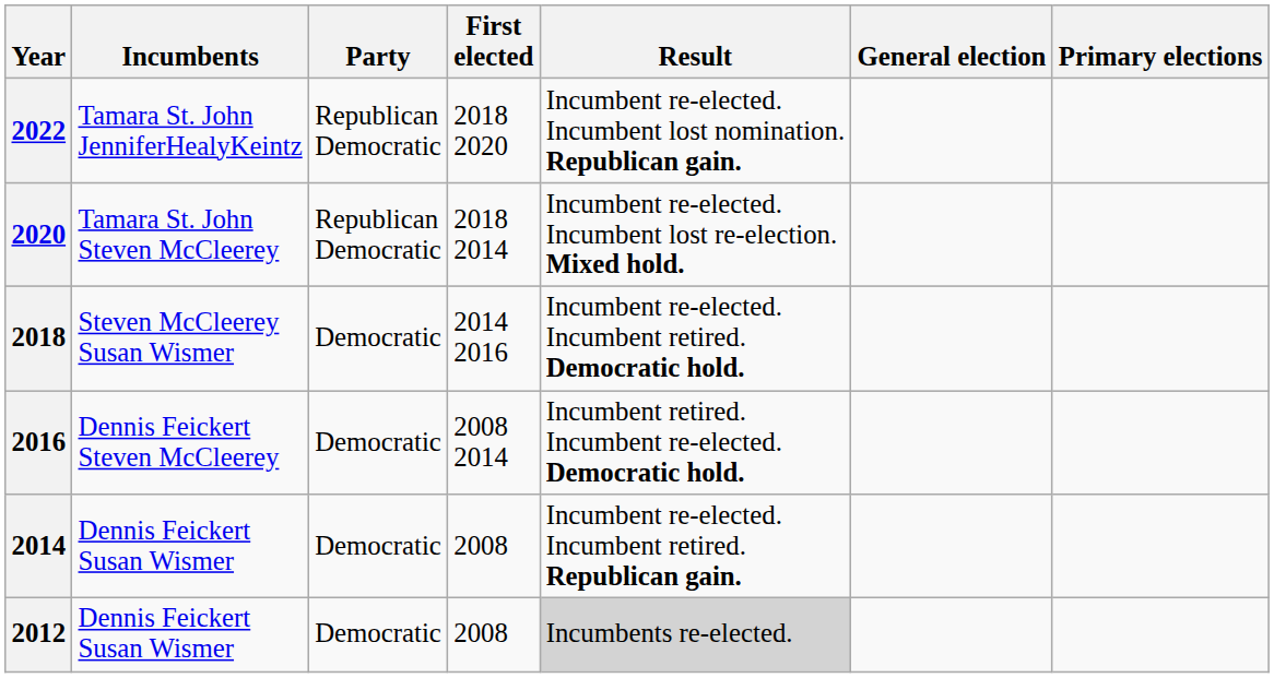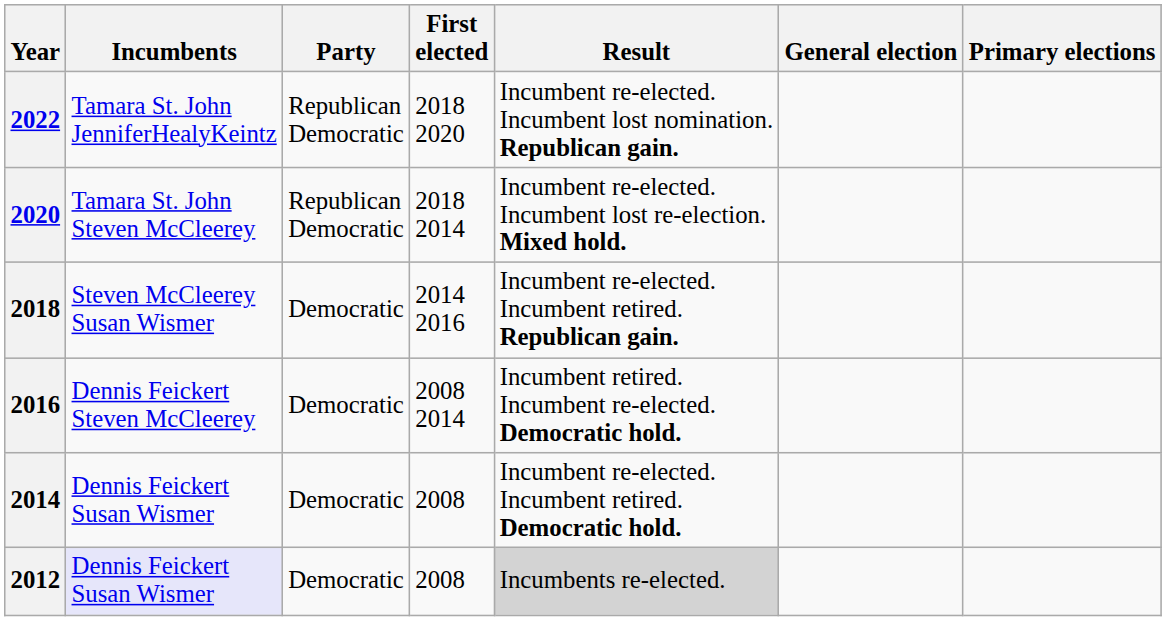 <table class=wikitable>
 <tr valign=bottom>
 <th>Year</th>
 <th>Incumbents</th>
 <th>Party</th>
 <th>First<br>elected</th>
 <th>Result</th>
 <th>General election</th>
 <th>Primary elections</th>
 </tr>
 <tr>
 <th><a href='#'>2022</a></th>
 <td><a href='#'>Tamara St. John</a><br><a href='#'>JenniferHealyKeintz</a></td>
 <td>Republican<br>Democratic</td>
 <td>2018<br>2020</td>
 <td>Incumbent re-elected.<br>Incumbent lost nomination.<br><strong>Republican gain.</strong></td>
 <td nowrap></td>
 <td></td>
 </tr>
 <tr>
 <th><a href='#'>2020</a></th>
 <td><a href='#'>Tamara St. John</a><br><a href='#'>Steven McCleerey</a></td>
 <td>Republican<br>Democratic</td>
 <td>2018<br>2014</td>
 <td>Incumbent re-elected.<br>Incumbent lost re-election.<br><strong>Mixed hold.</strong></td>
 <td nowrap></td>
 <td></td>
 </tr>
 <tr>
 <th>2018</th>
 <td><a href='#'>Steven McCleerey</a><br><a href='#'>Susan Wismer</a></td>
 <td>Democratic</td>
 <td>2014<br>2016</td>
-<td>Incumbent re-elected.<br>Incumbent retired.<br><strong>Democratic hold.</strong></td>
+<td>Incumbent re-elected.<br>Incumbent retired.<br><strong>Republican gain.</strong></td>
 <td nowrap></td>
 <td nowrap></td>
 </tr>
 <tr>
 <th>2016</th>
 <td><a href='#'>Dennis Feickert</a><br><a href='#'>Steven McCleerey</a></td>
 <td>Democratic</td>
 <td>2008<br>2014</td>
 <td>Incumbent retired.<br>Incumbent re-elected.<br><strong>Democratic hold.</strong></td>
 <td nowrap></td>
 <td></td>
 </tr>
 <tr>
 <th>2014</th>
 <td><a href='#'>Dennis Feickert</a><br><a href='#'>Susan Wismer</a></td>
 <td>Democratic</td>
 <td>2008</td>
-<td>Incumbent re-elected.<br>Incumbent retired.<br><strong>Republican gain.</strong></td>
+<td>Incumbent re-elected.<br>Incumbent retired.<br><strong>Democratic hold.</strong></td>
 <td nowrap></td>
 <td nowrap></td>
 </tr>
 <tr>
 <th>2012</th>
-<td><a href='#'>Dennis Feickert</a><br><a href='#'>Susan Wismer</a></td>
+<td style="background: lavender;"><a href='#'>Dennis Feickert</a><br><a href='#'>Susan Wismer</a></td>
 <td>Democratic</td>
 <td>2008</td>
 <td style="background: lightgrey;">Incumbents re-elected.</td>
 <td nowrap></td>
 </tr>
 </table>
